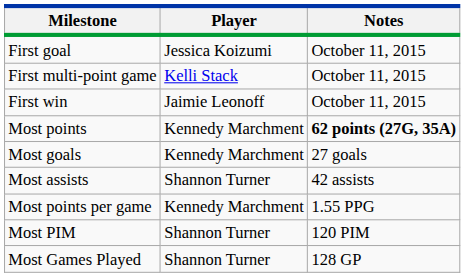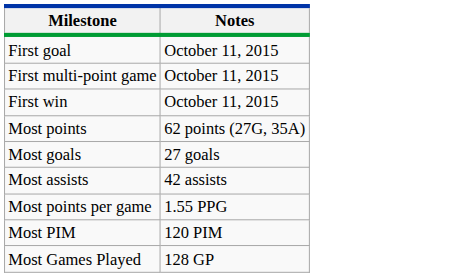 <table class="wikitable">
 <tr style="border-top:#0034A7 4px solid; border-bottom:#009C34 4px solid;">
 <th>Milestone</th>
-<th>Player</th>
 <th>Notes</th>
 </tr>
 <tr>
 <td>First goal</td>
-<td>Jessica Koizumi</td>
 <td>October 11, 2015</td>
 </tr>
 <tr>
 <td>First multi-point game</td>
-<td><a href='#'>Kelli Stack</a></td>
 <td>October 11, 2015</td>
 </tr>
 <tr>
 <td>First win</td>
-<td>Jaimie Leonoff</td>
 <td>October 11, 2015</td>
 </tr>
 <tr>
 <td>Most points</td>
-<td>Kennedy Marchment</td>
-<td><strong>62 points (27G, 35A)</strong></td>
+<td>62 points (27G, 35A)</td>
 </tr>
 <tr>
 <td>Most goals</td>
-<td>Kennedy Marchment</td>
 <td>27 goals</td>
 </tr>
 <tr>
 <td>Most assists</td>
-<td>Shannon Turner</td>
 <td>42 assists</td>
 </tr>
 <tr>
 <td>Most points per game</td>
-<td>Kennedy Marchment</td>
 <td>1.55 PPG</td>
 </tr>
 <tr>
 <td>Most PIM</td>
-<td>Shannon Turner</td>
 <td>120 PIM</td>
 </tr>
 <tr>
 <td>Most Games Played</td>
-<td>Shannon Turner</td>
 <td>128 GP</td>
 </tr>
 </table>
